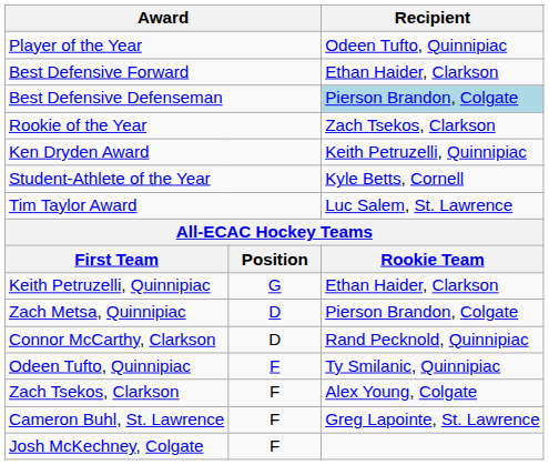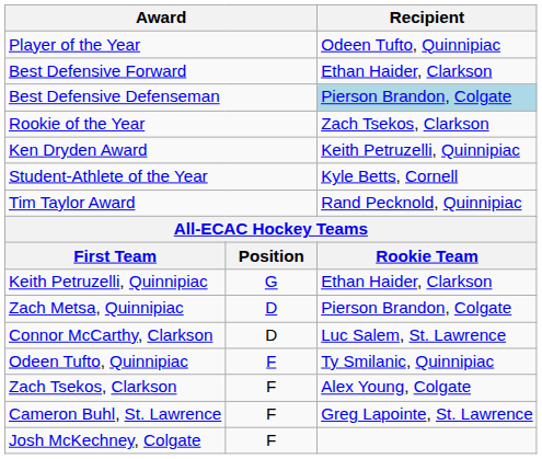 <table class="wikitable">
 <tr>
 <th colspan=2>Award</th>
 <th>Recipient</th>
 </tr>
 <tr>
 <td colspan=2><a href='#'>Player of the Year</a></td>
 <td><a href='#'>Odeen Tufto</a>, <a href='#'>Quinnipiac</a></td>
 </tr>
 <tr>
 <td colspan=2><a href='#'>Best Defensive Forward</a></td>
 <td><a href='#'>Ethan Haider</a>, <a href='#'>Clarkson</a></td>
 </tr>
 <tr>
 <td colspan=2><a href='#'>Best Defensive Defenseman</a></td>
 <td style="background: lightblue;"><a href='#'>Pierson Brandon</a>, <a href='#'>Colgate</a></td>
 </tr>
 <tr>
 <td colspan=2><a href='#'>Rookie of the Year</a></td>
 <td><a href='#'>Zach Tsekos</a>, <a href='#'>Clarkson</a></td>
 </tr>
 <tr>
 <td colspan=2><a href='#'>Ken Dryden Award</a></td>
 <td><a href='#'>Keith Petruzelli</a>, <a href='#'>Quinnipiac</a></td>
 </tr>
 <tr>
 <td colspan=2><a href='#'>Student-Athlete of the Year</a></td>
 <td><a href='#'>Kyle Betts</a>, <a href='#'>Cornell</a></td>
 </tr>
 <tr>
 <td colspan=2><a href='#'>Tim Taylor Award</a></td>
-<td><a href='#'>Luc Salem</a>, <a href='#'>St. Lawrence</a></td>
+<td><a href='#'>Rand Pecknold</a>, <a href='#'>Quinnipiac</a></td>
 </tr>
 <tr>
 <th colspan=3><a href='#'>All-ECAC Hockey Teams</a></th>
 </tr>
 <tr>
 <th><a href='#'>First Team</a></th>
 <th>  Position  </th>
 <th><a href='#'>Rookie Team</a></th>
 </tr>
 <tr>
 <td><a href='#'>Keith Petruzelli</a>, <a href='#'>Quinnipiac</a></td>
 <td align=center><a href='#'>G</a></td>
 <td><a href='#'>Ethan Haider</a>, <a href='#'>Clarkson</a></td>
 </tr>
 <tr>
 <td><a href='#'>Zach Metsa</a>, <a href='#'>Quinnipiac</a></td>
 <td align=center><a href='#'>D</a></td>
 <td><a href='#'>Pierson Brandon</a>, <a href='#'>Colgate</a></td>
 </tr>
 <tr>
 <td><a href='#'>Connor McCarthy</a>, <a href='#'>Clarkson</a></td>
 <td align=center>D</td>
-<td><a href='#'>Rand Pecknold</a>, <a href='#'>Quinnipiac</a></td>
+<td><a href='#'>Luc Salem</a>, <a href='#'>St. Lawrence</a></td>
 </tr>
 <tr>
 <td><a href='#'>Odeen Tufto</a>, <a href='#'>Quinnipiac</a></td>
 <td align=center><a href='#'>F</a></td>
 <td><a href='#'>Ty Smilanic</a>, <a href='#'>Quinnipiac</a></td>
 </tr>
 <tr>
 <td><a href='#'>Zach Tsekos</a>, <a href='#'>Clarkson</a></td>
 <td align=center>F</td>
 <td><a href='#'>Alex Young</a>, <a href='#'>Colgate</a></td>
 </tr>
 <tr>
 <td><a href='#'>Cameron Buhl</a>, <a href='#'>St. Lawrence</a></td>
 <td align=center>F</td>
 <td><a href='#'>Greg Lapointe</a>, <a href='#'>St. Lawrence</a></td>
 </tr>
 <tr>
 <td><a href='#'>Josh McKechney</a>, <a href='#'>Colgate</a></td>
 <td align=center>F</td>
 <td></td>
 </tr>
 </table>
